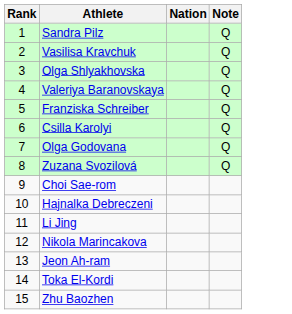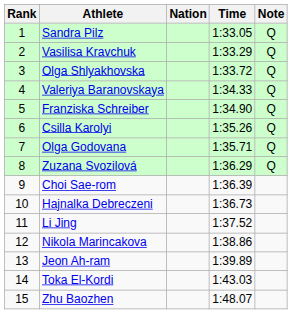 <table class="wikitable sortable" style="text-align:center">
 <tr>
 <th>Rank</th>
 <th>Athlete</th>
 <th>Nation</th>
+<th>Time</th>
 <th>Note</th>
 </tr>
 <tr bgcolor=ccffcc>
 <td>1</td>
 <td align=left><a href='#'>Sandra Pilz</a></td>
 <td align=left></td>
+<td>1:33.05</td>
 <td>Q</td>
 </tr>
 <tr bgcolor=ccffcc>
 <td>2</td>
 <td align=left><a href='#'>Vasilisa Kravchuk</a></td>
 <td align=left></td>
+<td>1:33.29</td>
 <td>Q</td>
 </tr>
 <tr bgcolor=ccffcc>
 <td>3</td>
 <td align=left><a href='#'>Olga Shlyakhovska</a></td>
 <td align=left></td>
+<td>1:33.72</td>
 <td>Q</td>
 </tr>
 <tr bgcolor=ccffcc>
 <td>4</td>
 <td align=left><a href='#'>Valeriya Baranovskaya</a></td>
 <td align=left></td>
+<td>1:34.33</td>
 <td>Q</td>
 </tr>
 <tr bgcolor=ccffcc>
 <td>5</td>
 <td align=left><a href='#'>Franziska Schreiber</a></td>
 <td align=left></td>
+<td>1:34.90</td>
 <td>Q</td>
 </tr>
 <tr bgcolor=ccffcc>
 <td>6</td>
 <td align=left><a href='#'>Csilla Karolyi</a></td>
 <td align=left></td>
+<td>1:35.26</td>
 <td>Q</td>
 </tr>
 <tr bgcolor=ccffcc>
 <td>7</td>
 <td align=left><a href='#'>Olga Godovana</a></td>
 <td align=left></td>
+<td>1:35.71</td>
 <td>Q</td>
 </tr>
 <tr bgcolor=ccffcc>
 <td>8</td>
 <td align=left><a href='#'>Zuzana Svozilová</a></td>
 <td align=left></td>
+<td>1:36.29</td>
 <td>Q</td>
 </tr>
 <tr>
 <td>9</td>
 <td align=left><a href='#'>Choi Sae-rom</a></td>
 <td align=left></td>
+<td>1:36.39</td>
 <td></td>
 </tr>
 <tr>
 <td>10</td>
 <td align=left><a href='#'>Hajnalka Debreczeni</a></td>
 <td align=left></td>
+<td>1:36.73</td>
 <td></td>
 </tr>
 <tr>
 <td>11</td>
 <td align=left><a href='#'>Li Jing</a></td>
 <td align=left></td>
+<td>1:37.52</td>
 <td></td>
 </tr>
 <tr>
 <td>12</td>
 <td align=left><a href='#'>Nikola Marincakova</a></td>
 <td align=left></td>
+<td>1:38.86</td>
 <td></td>
 </tr>
 <tr>
 <td>13</td>
 <td align=left><a href='#'>Jeon Ah-ram</a></td>
 <td align=left></td>
+<td>1:39.89</td>
 <td></td>
 </tr>
 <tr>
 <td>14</td>
 <td align=left><a href='#'>Toka El-Kordi</a></td>
 <td align=left></td>
+<td>1:43.03</td>
 <td></td>
 </tr>
 <tr>
 <td>15</td>
 <td align=left><a href='#'>Zhu Baozhen</a></td>
 <td align=left></td>
+<td>1:48.07</td>
 <td></td>
 </tr>
 </table>
